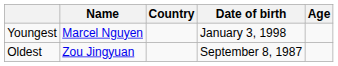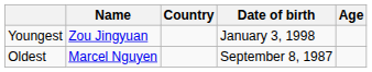 <table class="wikitable">
 <tr>
 <th></th>
 <th>Name</th>
 <th>Country</th>
 <th>Date of birth</th>
 <th>Age</th>
 </tr>
 <tr>
 <td>Youngest</td>
-<td><a href='#'>Marcel Nguyen</a></td>
+<td><a href='#'>Zou Jingyuan</a></td>
 <td></td>
 <td>January 3, 1998</td>
 <td></td>
 </tr>
 <tr>
 <td>Oldest</td>
-<td><a href='#'>Zou Jingyuan</a></td>
+<td><a href='#'>Marcel Nguyen</a></td>
 <td></td>
 <td>September 8, 1987</td>
 <td></td>
 </tr>
 </table>
